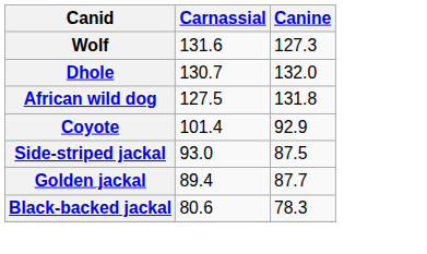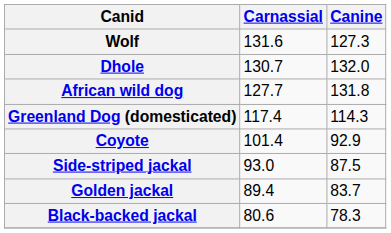 <table class="wikitable sortable">
 <tr>
 <th scope="col">Canid</th>
 <th scope="col"><a href='#'>Carnassial</a></th>
 <th scope="col"><a href='#'>Canine</a></th>
 </tr>
 <tr>
 <th scope="row">Wolf</th>
 <td>131.6</td>
 <td>127.3</td>
 </tr>
 <tr>
 <th scope="row"><a href='#'>Dhole</a></th>
 <td>130.7</td>
 <td>132.0</td>
 </tr>
 <tr>
 <th scope="row"><a href='#'>African wild dog</a></th>
-<td>127.5</td>
+<td>127.7</td>
 <td>131.8</td>
+</tr>
+<tr>
+<th scope="row"><a href='#'>Greenland Dog</a> (domesticated)</th>
+<td>117.4</td>
+<td>114.3</td>
 </tr>
 <tr>
 <th scope="row"><a href='#'>Coyote</a></th>
 <td>101.4</td>
 <td>92.9</td>
 </tr>
 <tr>
 <th scope="row"><a href='#'>Side-striped jackal</a></th>
 <td>93.0</td>
 <td>87.5</td>
 </tr>
 <tr>
 <th scope="row"><a href='#'>Golden jackal</a></th>
 <td>89.4</td>
-<td>87.7</td>
+<td>83.7</td>
 </tr>
 <tr>
 <th scope="row"><a href='#'>Black-backed jackal</a></th>
 <td>80.6</td>
 <td>78.3</td>
 </tr>
 <tr>
 </tr>
 </table>
